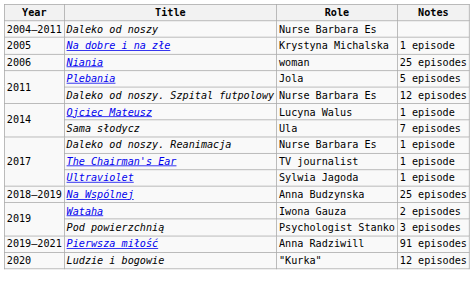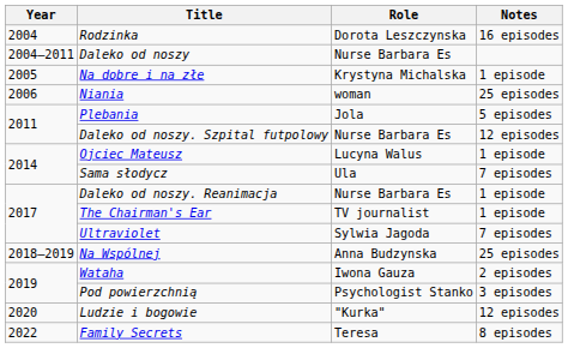 <table class="wikitable sortable">
 <tr>
 <th>Year</th>
 <th>Title</th>
 <th>Role</th>
 <th class="unsortable">Notes</th>
+</tr>
+<tr>
+<td>2004</td>
+<td><em>Rodzinka</em></td>
+<td>Dorota Leszczynska</td>
+<td>16 episodes</td>
 </tr>
 <tr>
 <td>2004–2011</td>
 <td><em>Daleko od noszy</em></td>
 <td>Nurse Barbara Es</td>
 <td></td>
 </tr>
 <tr>
 <td>2005</td>
 <td><em><a href='#'>Na dobre i na złe</a></em></td>
 <td>Krystyna Michalska</td>
 <td>1 episode</td>
 </tr>
 <tr>
 <td>2006</td>
 <td><em><a href='#'>Niania</a></em></td>
 <td>woman</td>
 <td>25 episodes</td>
 </tr>
 <tr>
 <td rowspan=2>2011</td>
 <td><em><a href='#'>Plebania</a></em></td>
 <td>Jola</td>
 <td>5 episodes</td>
 </tr>
 <tr>
 <td><em>Daleko od noszy. Szpital futpolowy</em></td>
 <td>Nurse Barbara Es</td>
 <td>12 episodes</td>
 </tr>
 <tr>
 <td rowspan=2>2014</td>
 <td><em><a href='#'>Ojciec Mateusz</a></em></td>
 <td>Lucyna Walus</td>
 <td>1 episode</td>
 </tr>
 <tr>
 <td><em>Sama słodycz</em></td>
 <td>Ula</td>
 <td>7 episodes</td>
 </tr>
 <tr>
 <td rowspan=3>2017</td>
 <td><em>Daleko od noszy. Reanimacja</em></td>
 <td>Nurse Barbara Es</td>
 <td>1 episode</td>
 </tr>
 <tr>
 <td><em><a href='#'>The Chairman's Ear</a></em></td>
 <td>TV journalist</td>
 <td>1 episode</td>
 </tr>
 <tr>
 <td><em><a href='#'>Ultraviolet</a></em></td>
 <td>Sylwia Jagoda</td>
-<td>1 episode</td>
+<td>7 episodes</td>
 </tr>
 <tr>
 <td>2018–2019</td>
 <td><em><a href='#'>Na Wspólnej</a></em></td>
 <td>Anna Budzynska</td>
 <td>25 episodes</td>
 </tr>
 <tr>
 <td rowspan=2>2019</td>
 <td><em><a href='#'>Wataha</a></em></td>
 <td>Iwona Gauza</td>
 <td>2 episodes</td>
 </tr>
 <tr>
 <td><em>Pod powierzchnią</em></td>
 <td>Psychologist Stanko</td>
 <td>3 episodes</td>
 </tr>
 <tr>
-<td>2019–2021</td>
-<td><em><a href='#'>Pierwsza miłość</a></em></td>
-<td>Anna Radziwill</td>
-<td>91 episodes</td>
-</tr>
-<tr>
 <td>2020</td>
 <td><em>Ludzie i bogowie</em></td>
 <td>"Kurka"</td>
 <td>12 episodes</td>
 </tr>
+<tr>
+<td>2022</td>
+<td><em><a href='#'>Family Secrets</a></em></td>
+<td>Teresa</td>
+<td>8 episodes</td>
+</tr>
 </table>
